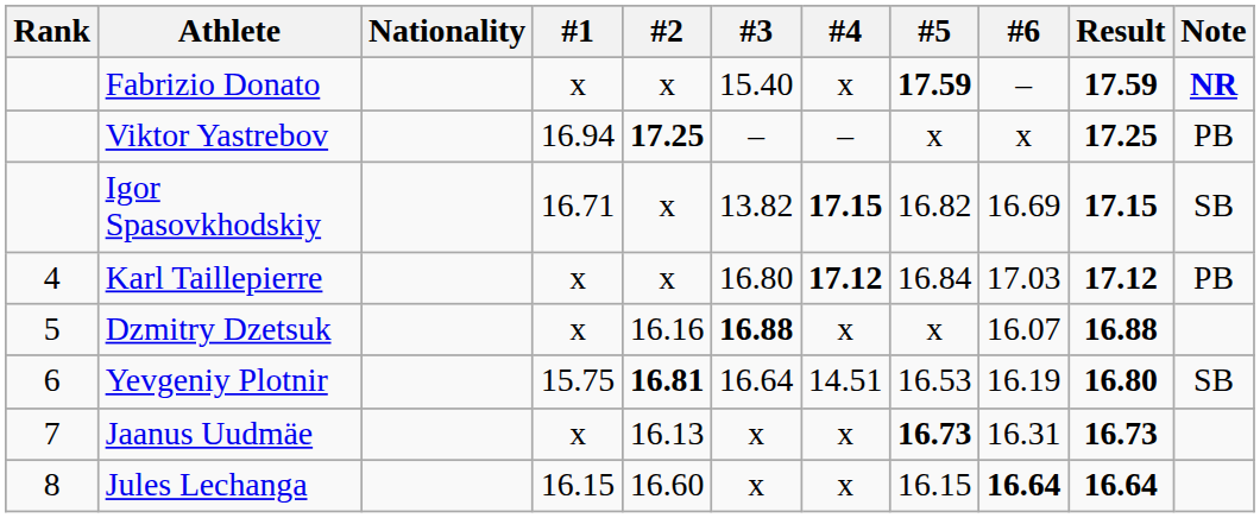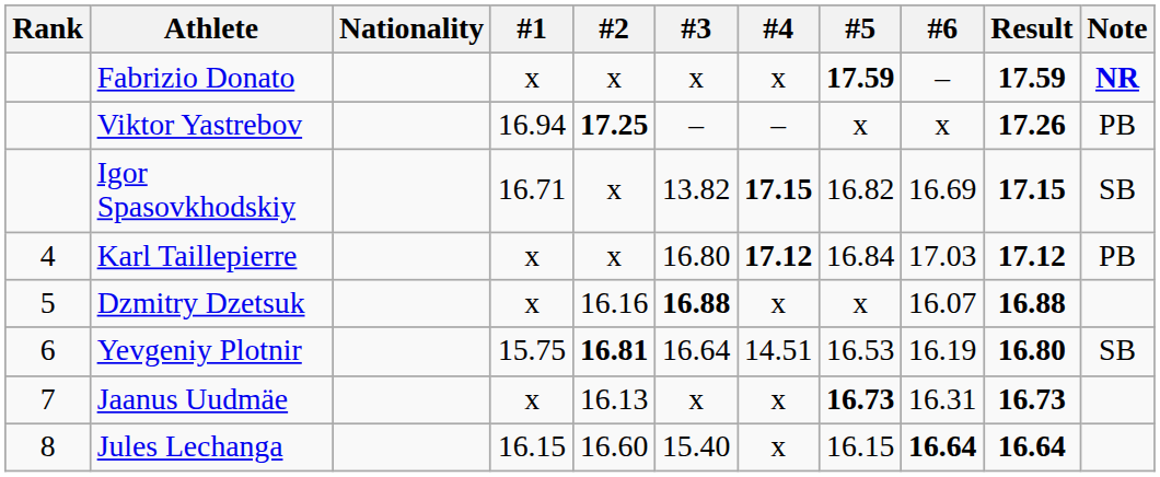 <table class="wikitable sortable" style="text-align:center">
 <tr>
 <th>Rank</th>
 <th>Athlete</th>
 <th>Nationality</th>
 <th>#1</th>
 <th>#2</th>
 <th>#3</th>
 <th>#4</th>
 <th>#5</th>
 <th>#6</th>
 <th>Result</th>
 <th>Note</th>
 </tr>
 <tr>
 <td></td>
 <td align=left><a href='#'>Fabrizio Donato</a></td>
 <td align=left></td>
 <td>x</td>
 <td>x</td>
-<td>15.40</td>
+<td>x</td>
 <td>x</td>
 <td><strong>17.59</strong></td>
 <td>–</td>
 <td><strong>17.59</strong></td>
 <td><strong><a href='#'>NR</a></strong></td>
 </tr>
 <tr>
 <td></td>
 <td align=left><a href='#'>Viktor Yastrebov</a></td>
 <td align=left></td>
 <td>16.94</td>
 <td><strong>17.25</strong></td>
 <td>–</td>
 <td>–</td>
 <td>x</td>
 <td>x</td>
-<td><strong>17.25</strong></td>
+<td><strong>17.26</strong></td>
 <td>PB</td>
 </tr>
 <tr>
 <td></td>
 <td align=left><a href='#'>Igor Spasovkhodskiy</a></td>
 <td align=left></td>
 <td>16.71</td>
 <td>x</td>
 <td>13.82</td>
 <td><strong>17.15</strong></td>
 <td>16.82</td>
 <td>16.69</td>
 <td><strong>17.15</strong></td>
 <td>SB</td>
 </tr>
 <tr>
 <td>4</td>
 <td align=left><a href='#'>Karl Taillepierre</a></td>
 <td align=left></td>
 <td>x</td>
 <td>x</td>
 <td>16.80</td>
 <td><strong>17.12</strong></td>
 <td>16.84</td>
 <td>17.03</td>
 <td><strong>17.12</strong></td>
 <td>PB</td>
 </tr>
 <tr>
 <td>5</td>
 <td align=left><a href='#'>Dzmitry Dzetsuk</a></td>
 <td align=left></td>
 <td>x</td>
 <td>16.16</td>
 <td><strong>16.88</strong></td>
 <td>x</td>
 <td>x</td>
 <td>16.07</td>
 <td><strong>16.88</strong></td>
 <td></td>
 </tr>
 <tr>
 <td>6</td>
 <td align=left><a href='#'>Yevgeniy Plotnir</a></td>
 <td align=left></td>
 <td>15.75</td>
 <td><strong>16.81</strong></td>
 <td>16.64</td>
 <td>14.51</td>
 <td>16.53</td>
 <td>16.19</td>
 <td><strong>16.80</strong></td>
 <td>SB</td>
 </tr>
 <tr>
 <td>7</td>
 <td align=left><a href='#'>Jaanus Uudmäe</a></td>
 <td align=left></td>
 <td>x</td>
 <td>16.13</td>
 <td>x</td>
 <td>x</td>
 <td><strong>16.73</strong></td>
 <td>16.31</td>
 <td><strong>16.73</strong></td>
 <td></td>
 </tr>
 <tr>
 <td>8</td>
 <td align=left><a href='#'>Jules Lechanga</a></td>
 <td align=left></td>
 <td>16.15</td>
 <td>16.60</td>
-<td>x</td>
+<td>15.40</td>
 <td>x</td>
 <td>16.15</td>
 <td><strong>16.64</strong></td>
 <td><strong>16.64</strong></td>
 <td></td>
 </tr>
 </table>
